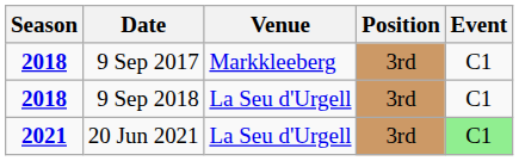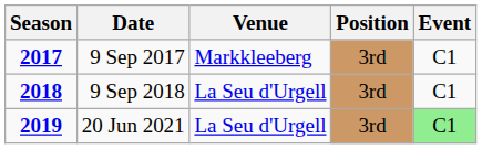 <table class="wikitable" style="text-align:center; font-size:95%;">
 <tr>
 <th>Season</th>
 <th>Date</th>
 <th>Venue</th>
 <th>Position</th>
 <th>Event</th>
 </tr>
 <tr>
-<td><strong><a href='#'>2018</a></strong></td>
+<td><strong><a href='#'>2017</a></strong></td>
 <td align=right>9 Sep 2017</td>
 <td align=left><a href='#'>Markkleeberg</a></td>
 <td bgcolor=cc9966>3rd</td>
 <td>C1</td>
 </tr>
 <tr>
 <td><strong><a href='#'>2018</a></strong></td>
 <td align=right>9 Sep 2018</td>
 <td align=left><a href='#'>La Seu d'Urgell</a></td>
 <td bgcolor=cc9966>3rd</td>
 <td>C1</td>
 </tr>
 <tr>
-<td><strong><a href='#'>2021</a></strong></td>
+<td><strong><a href='#'>2019</a></strong></td>
 <td align=right>20 Jun 2021</td>
 <td align=left><a href='#'>La Seu d'Urgell</a></td>
 <td bgcolor=cc9966>3rd</td>
 <td style="background: lightgreen;">C1</td>
 </tr>
 </table>
